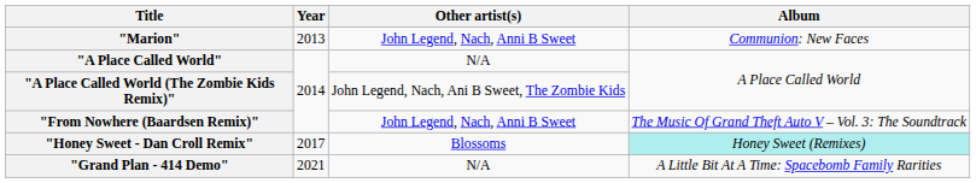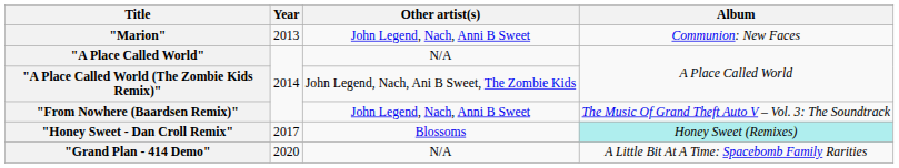 <table class="wikitable plainrowheaders" style="text-align:center;">
 <tr>
 <th scope="col" style="width:20em;">Title</th>
 <th>Year</th>
 <th>Other artist(s)</th>
 <th>Album</th>
 </tr>
 <tr>
 <th scope="row">"Marion"</th>
 <td>2013</td>
 <td><a href='#'>John Legend</a>, <a href='#'>Nach</a>, <a href='#'>Anni B Sweet</a></td>
 <td><em><a href='#'>Communion</a>: New Faces</em></td>
 </tr>
 <tr>
 <th scope="row">"A Place Called World"</th>
 <td rowspan="3">2014</td>
 <td>N/A</td>
 <td rowspan="2"><em>A Place Called World</em></td>
 </tr>
 <tr>
 <th scope="row">"A Place Called World (The Zombie Kids Remix)"</th>
 <td>John Legend, Nach, Ani B Sweet, <a href='#'>The Zombie Kids</a></td>
 </tr>
 <tr>
 <th scope="row">"From Nowhere (Baardsen Remix)"</th>
 <td><a href='#'>John Legend</a>, <a href='#'>Nach</a>, <a href='#'>Anni B Sweet</a></td>
 <td><em><a href='#'>The Music Of Grand Theft Auto V</a> – Vol. 3: The Soundtrack</em></td>
 </tr>
 <tr>
 <th scope="row">"Honey Sweet - Dan Croll Remix"</th>
 <td>2017</td>
 <td><a href='#'>Blossoms</a></td>
 <td style="background: paleturquoise;"><em>Honey Sweet (Remixes)</em></td>
 </tr>
 <tr>
 <th scope="row">"Grand Plan - 414 Demo"</th>
-<td>2021</td>
+<td>2020</td>
 <td>N/A</td>
 <td><em>A Little Bit At A Time: <a href='#'>Spacebomb Family</a> Rarities</em></td>
 </tr>
 </table>
